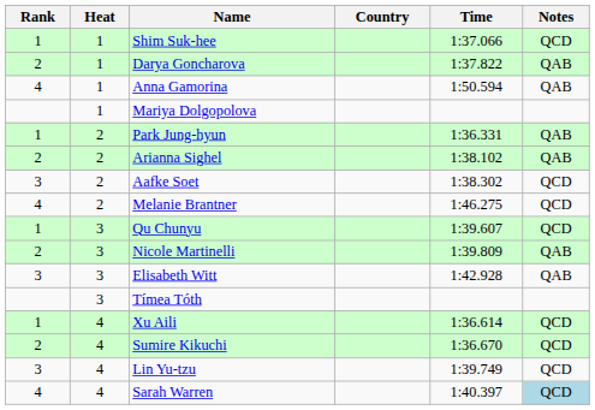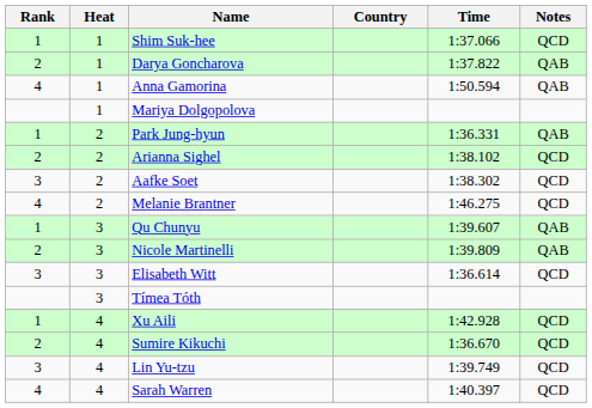 <table class="wikitable sortable" style="text-align:center" width=50%>
 <tr>
 <th>Rank</th>
 <th>Heat</th>
 <th>Name</th>
 <th>Country</th>
 <th>Time</th>
 <th>Notes</th>
 </tr>
 <tr bgcolor=ccffcc>
 <td>1</td>
 <td>1</td>
 <td align=left><a href='#'>Shim Suk-hee</a></td>
 <td align=left></td>
 <td>1:37.066</td>
 <td>QCD</td>
 </tr>
 <tr bgcolor=ccffcc>
 <td>2</td>
 <td>1</td>
 <td align=left><a href='#'>Darya Goncharova</a></td>
 <td align=left></td>
 <td>1:37.822</td>
 <td>QAB</td>
 </tr>
 <tr>
 <td>4</td>
 <td>1</td>
 <td align=left><a href='#'>Anna Gamorina</a></td>
 <td align=left></td>
 <td>1:50.594</td>
 <td>QAB</td>
 </tr>
 <tr>
 <td></td>
 <td>1</td>
 <td align=left><a href='#'>Mariya Dolgopolova</a></td>
 <td align=left></td>
 <td></td>
 <td></td>
 </tr>
 <tr bgcolor=ccffcc>
 <td>1</td>
 <td>2</td>
 <td align=left><a href='#'>Park Jung-hyun</a></td>
 <td align=left></td>
 <td>1:36.331</td>
 <td>QAB</td>
 </tr>
 <tr bgcolor=ccffcc>
 <td>2</td>
 <td>2</td>
 <td align=left><a href='#'>Arianna Sighel</a></td>
 <td align=left></td>
 <td>1:38.102</td>
-<td>QAB</td>
+<td>QCD</td>
 </tr>
 <tr>
 <td>3</td>
 <td>2</td>
 <td align=left><a href='#'>Aafke Soet</a></td>
 <td align=left></td>
 <td>1:38.302</td>
 <td>QCD</td>
 </tr>
 <tr>
 <td>4</td>
 <td>2</td>
 <td align=left><a href='#'>Melanie Brantner</a></td>
 <td align=left></td>
 <td>1:46.275</td>
 <td>QCD</td>
 </tr>
 <tr bgcolor=ccffcc>
 <td>1</td>
 <td>3</td>
 <td align=left><a href='#'>Qu Chunyu</a></td>
 <td align=left></td>
 <td>1:39.607</td>
-<td>QCD</td>
+<td>QAB</td>
 </tr>
 <tr bgcolor=ccffcc>
 <td>2</td>
 <td>3</td>
 <td align=left><a href='#'>Nicole Martinelli</a></td>
 <td align=left></td>
 <td>1:39.809</td>
 <td>QAB</td>
 </tr>
 <tr>
 <td>3</td>
 <td>3</td>
 <td align=left><a href='#'>Elisabeth Witt</a></td>
 <td align=left></td>
-<td>1:42.928</td>
-<td>QAB</td>
+<td>1:36.614</td>
+<td>QCD</td>
 </tr>
 <tr>
 <td></td>
 <td>3</td>
 <td align=left><a href='#'>Tímea Tóth</a></td>
 <td align=left></td>
 <td></td>
 <td></td>
 </tr>
 <tr bgcolor=ccffcc>
 <td>1</td>
 <td>4</td>
 <td align=left><a href='#'>Xu Aili</a></td>
 <td align=left></td>
-<td>1:36.614</td>
+<td>1:42.928</td>
 <td>QCD</td>
 </tr>
 <tr bgcolor=ccffcc>
 <td>2</td>
 <td>4</td>
 <td align=left><a href='#'>Sumire Kikuchi</a></td>
 <td align=left></td>
 <td>1:36.670</td>
 <td>QCD</td>
 </tr>
 <tr>
 <td>3</td>
 <td>4</td>
 <td align=left><a href='#'>Lin Yu-tzu</a></td>
 <td align=left></td>
 <td>1:39.749</td>
 <td>QCD</td>
 </tr>
 <tr>
 <td>4</td>
 <td>4</td>
 <td align=left><a href='#'>Sarah Warren</a></td>
 <td align=left></td>
 <td>1:40.397</td>
-<td style="background: lightblue;">QCD</td>
+<td>QCD</td>
 </tr>
 </table>
